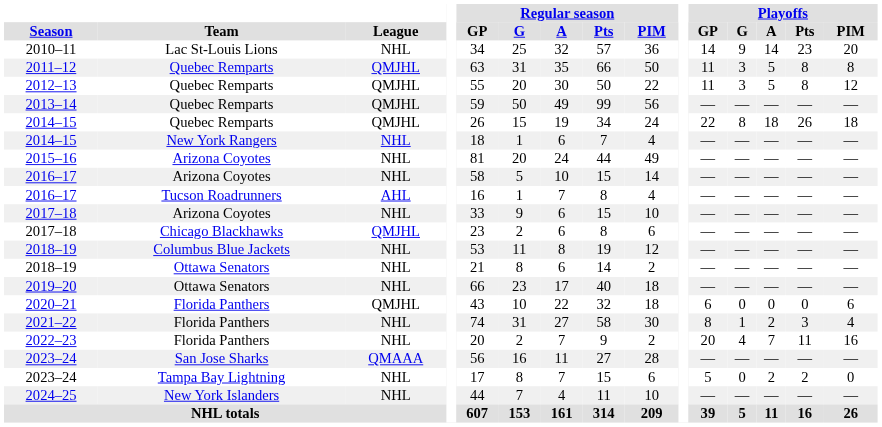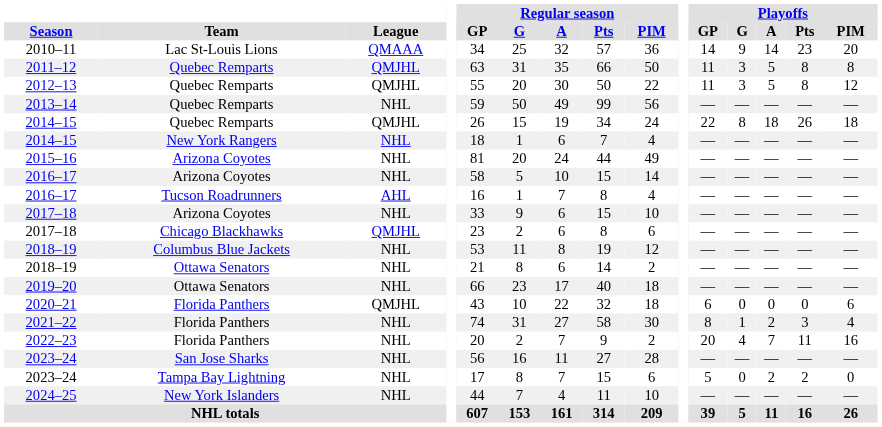 <table border="0" cellpadding="1" cellspacing="0" style="text-align:center; width:60em;">
 <tr bgcolor="#e0e0e0">
 <th colspan="3" bgcolor="#ffffff"> </th>
 <th rowspan="99" bgcolor="#ffffff"> </th>
 <th colspan="5"><a href='#'>Regular season</a></th>
 <th rowspan="99" bgcolor="#ffffff"> </th>
 <th colspan="5"><a href='#'>Playoffs</a></th>
 </tr>
 <tr bgcolor="#e0e0e0">
 <th><a href='#'>Season</a></th>
 <th>Team</th>
 <th>League</th>
 <th>GP</th>
 <th><a href='#'>G</a></th>
 <th><a href='#'>A</a></th>
 <th><a href='#'>Pts</a></th>
 <th><a href='#'>PIM</a></th>
 <th>GP</th>
 <th>G</th>
 <th>A</th>
 <th>Pts</th>
 <th>PIM</th>
 </tr>
 <tr>
 <td>2010–11</td>
 <td>Lac St-Louis Lions</td>
-<td>NHL</td>
+<td><a href='#'>QMAAA</a></td>
 <td>34</td>
 <td>25</td>
 <td>32</td>
 <td>57</td>
 <td>36</td>
 <td>14</td>
 <td>9</td>
 <td>14</td>
 <td>23</td>
 <td>20</td>
 </tr>
 <tr bgcolor="#f0f0f0">
 <td><a href='#'>2011–12</a></td>
 <td><a href='#'>Quebec Remparts</a></td>
 <td><a href='#'>QMJHL</a></td>
 <td>63</td>
 <td>31</td>
 <td>35</td>
 <td>66</td>
 <td>50</td>
 <td>11</td>
 <td>3</td>
 <td>5</td>
 <td>8</td>
 <td>8</td>
 </tr>
 <tr>
 <td><a href='#'>2012–13</a></td>
 <td>Quebec Remparts</td>
 <td>QMJHL</td>
 <td>55</td>
 <td>20</td>
 <td>30</td>
 <td>50</td>
 <td>22</td>
 <td>11</td>
 <td>3</td>
 <td>5</td>
 <td>8</td>
 <td>12</td>
 </tr>
 <tr bgcolor="#f0f0f0">
 <td><a href='#'>2013–14</a></td>
 <td>Quebec Remparts</td>
-<td>QMJHL</td>
+<td>NHL</td>
 <td>59</td>
 <td>50</td>
 <td>49</td>
 <td>99</td>
 <td>56</td>
 <td>—</td>
 <td>—</td>
 <td>—</td>
 <td>—</td>
 <td>—</td>
 </tr>
 <tr>
 <td><a href='#'>2014–15</a></td>
 <td>Quebec Remparts</td>
 <td>QMJHL</td>
 <td>26</td>
 <td>15</td>
 <td>19</td>
 <td>34</td>
 <td>24</td>
 <td>22</td>
 <td>8</td>
 <td>18</td>
 <td>26</td>
 <td>18</td>
 </tr>
 <tr bgcolor="#f0f0f0">
 <td><a href='#'>2014–15</a></td>
 <td><a href='#'>New York Rangers</a></td>
 <td><a href='#'>NHL</a></td>
 <td>18</td>
 <td>1</td>
 <td>6</td>
 <td>7</td>
 <td>4</td>
 <td>—</td>
 <td>—</td>
 <td>—</td>
 <td>—</td>
 <td>—</td>
 </tr>
 <tr>
 <td><a href='#'>2015–16</a></td>
 <td><a href='#'>Arizona Coyotes</a></td>
 <td>NHL</td>
 <td>81</td>
 <td>20</td>
 <td>24</td>
 <td>44</td>
 <td>49</td>
 <td>—</td>
 <td>—</td>
 <td>—</td>
 <td>—</td>
 <td>—</td>
 </tr>
 <tr bgcolor="#f0f0f0">
 <td><a href='#'>2016–17</a></td>
 <td>Arizona Coyotes</td>
 <td>NHL</td>
 <td>58</td>
 <td>5</td>
 <td>10</td>
 <td>15</td>
 <td>14</td>
 <td>—</td>
 <td>—</td>
 <td>—</td>
 <td>—</td>
 <td>—</td>
 </tr>
 <tr>
 <td><a href='#'>2016–17</a></td>
 <td><a href='#'>Tucson Roadrunners</a></td>
 <td><a href='#'>AHL</a></td>
 <td>16</td>
 <td>1</td>
 <td>7</td>
 <td>8</td>
 <td>4</td>
 <td>—</td>
 <td>—</td>
 <td>—</td>
 <td>—</td>
 <td>—</td>
 </tr>
 <tr bgcolor="#f0f0f0">
 <td><a href='#'>2017–18</a></td>
 <td>Arizona Coyotes</td>
 <td>NHL</td>
 <td>33</td>
 <td>9</td>
 <td>6</td>
 <td>15</td>
 <td>10</td>
 <td>—</td>
 <td>—</td>
 <td>—</td>
 <td>—</td>
 <td>—</td>
 </tr>
 <tr>
 <td>2017–18</td>
 <td><a href='#'>Chicago Blackhawks</a></td>
 <td><a href='#'>QMJHL</a></td>
 <td>23</td>
 <td>2</td>
 <td>6</td>
 <td>8</td>
 <td>6</td>
 <td>—</td>
 <td>—</td>
 <td>—</td>
 <td>—</td>
 <td>—</td>
 </tr>
 <tr bgcolor="#f0f0f0">
 <td><a href='#'>2018–19</a></td>
 <td><a href='#'>Columbus Blue Jackets</a></td>
 <td>NHL</td>
 <td>53</td>
 <td>11</td>
 <td>8</td>
 <td>19</td>
 <td>12</td>
 <td>—</td>
 <td>—</td>
 <td>—</td>
 <td>—</td>
 <td>—</td>
 </tr>
 <tr>
 <td>2018–19</td>
 <td><a href='#'>Ottawa Senators</a></td>
 <td>NHL</td>
 <td>21</td>
 <td>8</td>
 <td>6</td>
 <td>14</td>
 <td>2</td>
 <td>—</td>
 <td>—</td>
 <td>—</td>
 <td>—</td>
 <td>—</td>
 </tr>
 <tr bgcolor="#f0f0f0">
 <td><a href='#'>2019–20</a></td>
 <td>Ottawa Senators</td>
 <td>NHL</td>
 <td>66</td>
 <td>23</td>
 <td>17</td>
 <td>40</td>
 <td>18</td>
 <td>—</td>
 <td>—</td>
 <td>—</td>
 <td>—</td>
 <td>—</td>
 </tr>
 <tr>
 <td><a href='#'>2020–21</a></td>
 <td><a href='#'>Florida Panthers</a></td>
 <td>QMJHL</td>
 <td>43</td>
 <td>10</td>
 <td>22</td>
 <td>32</td>
 <td>18</td>
 <td>6</td>
 <td>0</td>
 <td>0</td>
 <td>0</td>
 <td>6</td>
 </tr>
 <tr bgcolor="#f0f0f0">
 <td><a href='#'>2021–22</a></td>
 <td>Florida Panthers</td>
 <td>NHL</td>
 <td>74</td>
 <td>31</td>
 <td>27</td>
 <td>58</td>
 <td>30</td>
 <td>8</td>
 <td>1</td>
 <td>2</td>
 <td>3</td>
 <td>4</td>
 </tr>
 <tr>
 <td><a href='#'>2022–23</a></td>
 <td>Florida Panthers</td>
 <td>NHL</td>
 <td>20</td>
 <td>2</td>
 <td>7</td>
 <td>9</td>
 <td>2</td>
 <td>20</td>
 <td>4</td>
 <td>7</td>
 <td>11</td>
 <td>16</td>
 </tr>
 <tr bgcolor="#f0f0f0">
 <td><a href='#'>2023–24</a></td>
 <td><a href='#'>San Jose Sharks</a></td>
-<td><a href='#'>QMAAA</a></td>
+<td>NHL</td>
 <td>56</td>
 <td>16</td>
 <td>11</td>
 <td>27</td>
 <td>28</td>
 <td>—</td>
 <td>—</td>
 <td>—</td>
 <td>—</td>
 <td>—</td>
 </tr>
 <tr>
 <td>2023–24</td>
 <td><a href='#'>Tampa Bay Lightning</a></td>
 <td>NHL</td>
 <td>17</td>
 <td>8</td>
 <td>7</td>
 <td>15</td>
 <td>6</td>
 <td>5</td>
 <td>0</td>
 <td>2</td>
 <td>2</td>
 <td>0</td>
 </tr>
 <tr bgcolor="#f0f0f0">
 <td><a href='#'>2024–25</a></td>
 <td><a href='#'>New York Islanders</a></td>
 <td>NHL</td>
 <td>44</td>
 <td>7</td>
 <td>4</td>
 <td>11</td>
 <td>10</td>
 <td>—</td>
 <td>—</td>
 <td>—</td>
 <td>—</td>
 <td>—</td>
 </tr>
 <tr bgcolor="#e0e0e0">
 <th colspan="3">NHL totals</th>
 <th>607</th>
 <th>153</th>
 <th>161</th>
 <th>314</th>
 <th>209</th>
 <th>39</th>
 <th>5</th>
 <th>11</th>
 <th>16</th>
 <th>26</th>
 </tr>
 </table>
